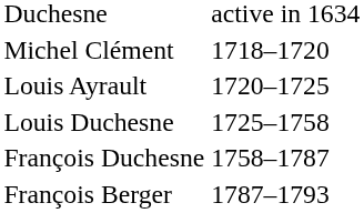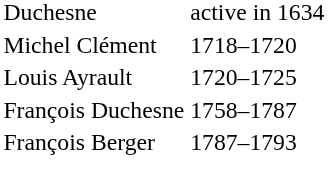 <table>
 <tr>
 <td>Duchesne</td>
 <td>active in 1634</td>
 </tr>
 <tr>
 <td>Michel Clément</td>
 <td>1718–1720</td>
 </tr>
 <tr>
 <td>Louis Ayrault</td>
 <td>1720–1725</td>
 </tr>
 <tr>
-<td>Louis Duchesne</td>
-<td>1725–1758</td>
-</tr>
-<tr>
 <td>François Duchesne</td>
 <td>1758–1787</td>
 </tr>
 <tr>
 <td>François Berger</td>
 <td>1787–1793</td>
 </tr>
 </table>
